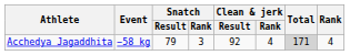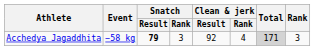 <table class="wikitable" style="font-size:90%">
 <tr>
 <th rowspan="2">Athlete</th>
 <th rowspan="2">Event</th>
 <th colspan="2">Snatch</th>
 <th colspan="2">Clean & jerk</th>
 <th rowspan="2">Total</th>
 <th rowspan="2">Rank</th>
 </tr>
 <tr style="font-size:95%">
 <th>Result</th>
 <th>Rank</th>
 <th>Result</th>
 <th>Rank</th>
 </tr>
 <tr align=center>
 <td align=left><a href='#'>Acchedya Jagaddhita</a></td>
 <td align=left><a href='#'>−58 kg</a></td>
-<td>79</td>
+<td><strong>79</strong></td>
 <td>3</td>
 <td>92</td>
 <td>4</td>
 <td style="background: lightgrey;">171</td>
-<td>4</td>
+<td>3</td>
 </tr>
 </table>
